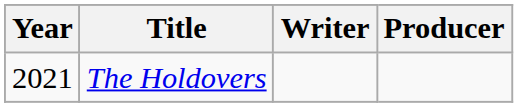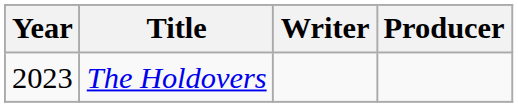 <table class = "wikitable">
 <tr>
 <th>Year</th>
 <th>Title</th>
 <th>Writer</th>
 <th>Producer</th>
 </tr>
 <tr>
-<td>2021</td>
+<td>2023</td>
 <td><em><a href='#'>The Holdovers</a></em></td>
 <td></td>
 <td></td>
 </tr>
 </table>
